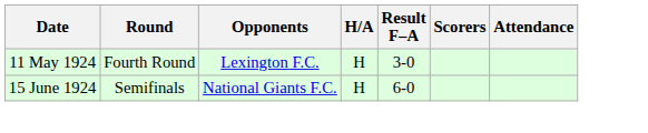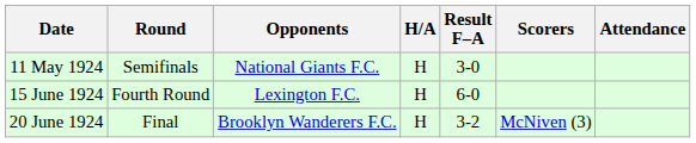 <table class="wikitable" style="text-align:center">
 <tr>
 <th>Date</th>
 <th>Round</th>
 <th>Opponents</th>
 <th>H/A</th>
 <th>Result<br>F–A</th>
 <th>Scorers</th>
 <th>Attendance</th>
 </tr>
 <tr bgcolor="#ddffdd">
 <td>11 May 1924</td>
-<td>Fourth Round</td>
-<td><a href='#'>Lexington F.C.</a></td>
+<td>Semifinals</td>
+<td><a href='#'>National Giants F.C.</a></td>
 <td>H</td>
 <td>3-0</td>
 <td></td>
 <td></td>
 </tr>
 <tr bgcolor="#ddffdd">
 <td>15 June 1924</td>
-<td>Semifinals</td>
-<td><a href='#'>National Giants F.C.</a></td>
+<td>Fourth Round</td>
+<td><a href='#'>Lexington F.C.</a></td>
 <td>H</td>
 <td>6-0</td>
 <td></td>
 <td></td>
 </tr>
+<tr bgcolor="#ddffdd">
+<td>20 June 1924</td>
+<td>Final</td>
+<td><a href='#'>Brooklyn Wanderers F.C.</a></td>
+<td>H</td>
+<td>3-2</td>
+<td><a href='#'>McNiven</a> (3)</td>
+<td></td>
+</tr>
 </table>
